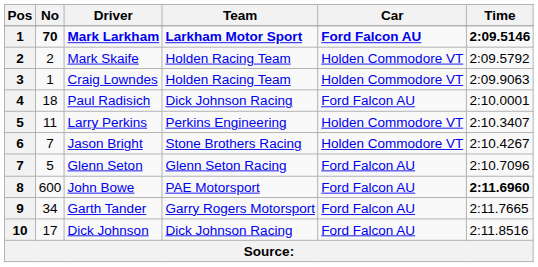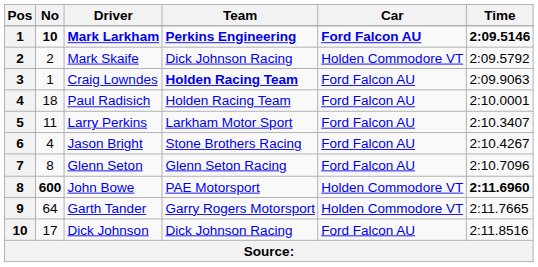 <table class="wikitable" style="font-size: 95%;">
 <tr>
 <th>Pos</th>
 <th>No</th>
 <th>Driver</th>
 <th>Team</th>
 <th>Car</th>
 <th>Time</th>
 </tr>
 <tr>
 </tr>
 <tr style="font-weight:bold">
 <th>1</th>
-<td align=center>70</td>
+<td align=center>10</td>
 <td> <a href='#'>Mark Larkham</a></td>
-<td><a href='#'>Larkham Motor Sport</a></td>
+<td><a href='#'>Perkins Engineering</a></td>
 <td><a href='#'>Ford Falcon AU</a></td>
 <td>2:09.5146</td>
 </tr>
 <tr>
 <th>2</th>
 <td align=center>2</td>
 <td> <a href='#'>Mark Skaife</a></td>
-<td><a href='#'>Holden Racing Team</a></td>
+<td><a href='#'>Dick Johnson Racing</a></td>
 <td><a href='#'>Holden Commodore VT</a></td>
 <td>2:09.5792</td>
 </tr>
 <tr>
 <th>3</th>
 <td align=center>1</td>
 <td> <a href='#'>Craig Lowndes</a></td>
-<td><a href='#'>Holden Racing Team</a></td>
-<td><a href='#'>Holden Commodore VT</a></td>
+<td><strong><a href='#'>Holden Racing Team</a></strong></td>
+<td><a href='#'>Ford Falcon AU</a></td>
 <td>2:09.9063</td>
 </tr>
 <tr>
 <th>4</th>
 <td align=center>18</td>
 <td> <a href='#'>Paul Radisich</a></td>
-<td><a href='#'>Dick Johnson Racing</a></td>
+<td><a href='#'>Holden Racing Team</a></td>
 <td><a href='#'>Ford Falcon AU</a></td>
 <td>2:10.0001</td>
 </tr>
 <tr>
 <th>5</th>
 <td align=center>11</td>
 <td> <a href='#'>Larry Perkins</a></td>
-<td><a href='#'>Perkins Engineering</a></td>
-<td><a href='#'>Holden Commodore VT</a></td>
+<td><a href='#'>Larkham Motor Sport</a></td>
+<td><a href='#'>Ford Falcon AU</a></td>
 <td>2:10.3407</td>
 </tr>
 <tr>
 <th>6</th>
-<td align=center>7</td>
+<td align=center>4</td>
 <td> <a href='#'>Jason Bright</a></td>
 <td><a href='#'>Stone Brothers Racing</a></td>
-<td><a href='#'>Holden Commodore VT</a></td>
+<td><a href='#'>Ford Falcon AU</a></td>
 <td>2:10.4267</td>
 </tr>
 <tr>
 <th>7</th>
-<td align=center>5</td>
+<td align=center>8</td>
 <td> <a href='#'>Glenn Seton</a></td>
 <td><a href='#'>Glenn Seton Racing</a></td>
 <td><a href='#'>Ford Falcon AU</a></td>
 <td>2:10.7096</td>
 </tr>
 <tr>
 <th>8</th>
-<td align=center>600</td>
+<td align=center><strong>600</strong></td>
 <td> <a href='#'>John Bowe</a></td>
 <td><a href='#'>PAE Motorsport</a></td>
-<td><a href='#'>Ford Falcon AU</a></td>
+<td><a href='#'>Holden Commodore VT</a></td>
 <td><strong>2:11.6960</strong></td>
 </tr>
 <tr>
 <th>9</th>
-<td align=center>34</td>
+<td align=center>64</td>
 <td> <a href='#'>Garth Tander</a></td>
 <td><a href='#'>Garry Rogers Motorsport</a></td>
-<td><a href='#'>Ford Falcon AU</a></td>
+<td><a href='#'>Holden Commodore VT</a></td>
 <td>2:11.7665</td>
 </tr>
 <tr>
 <th>10</th>
 <td align=center>17</td>
 <td> <a href='#'>Dick Johnson</a></td>
 <td><a href='#'>Dick Johnson Racing</a></td>
 <td><a href='#'>Ford Falcon AU</a></td>
 <td>2:11.8516</td>
 </tr>
 <tr>
 <th colspan=6>Source:</th>
 </tr>
 </table>
